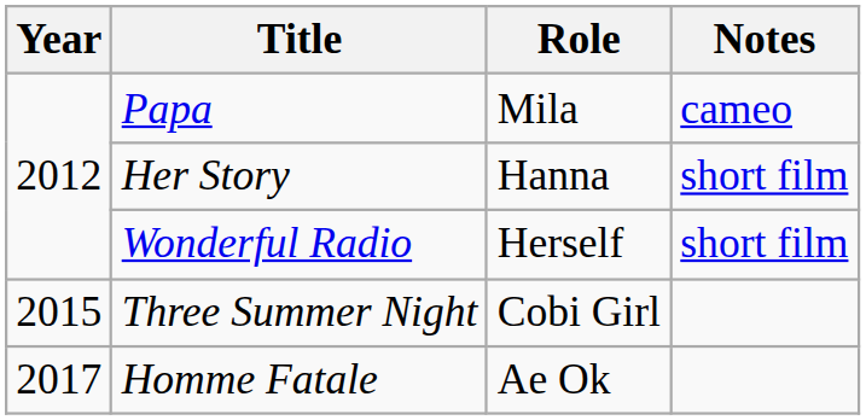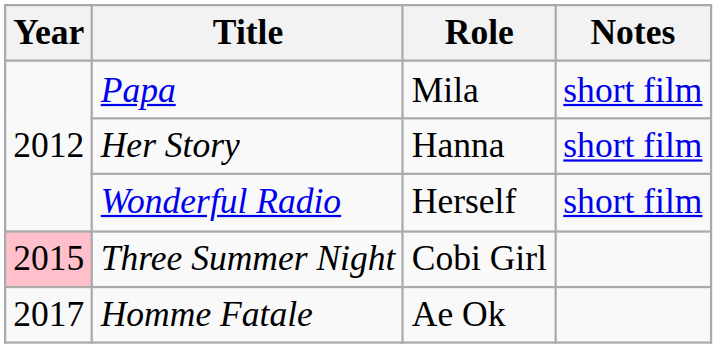 <table class="wikitable">
 <tr>
 <th>Year</th>
 <th>Title</th>
 <th>Role</th>
 <th>Notes</th>
 </tr>
 <tr>
 <td rowspan=3>2012</td>
 <td><em><a href='#'>Papa</a></em></td>
 <td>Mila</td>
-<td><a href='#'>cameo</a></td>
+<td><a href='#'>short film</a></td>
 </tr>
 <tr>
 <td><em>Her Story</em></td>
 <td>Hanna</td>
 <td><a href='#'>short film</a></td>
 </tr>
 <tr>
 <td><em><a href='#'>Wonderful Radio</a></em></td>
 <td>Herself</td>
 <td><a href='#'>short film</a></td>
 </tr>
 <tr>
-<td>2015</td>
+<td style="background: pink;">2015</td>
 <td><em>Three Summer Night</em></td>
 <td>Cobi Girl</td>
 <td></td>
 </tr>
 <tr>
 <td>2017</td>
 <td><em>Homme Fatale</em></td>
 <td>Ae Ok</td>
 <td></td>
 </tr>
 </table>
